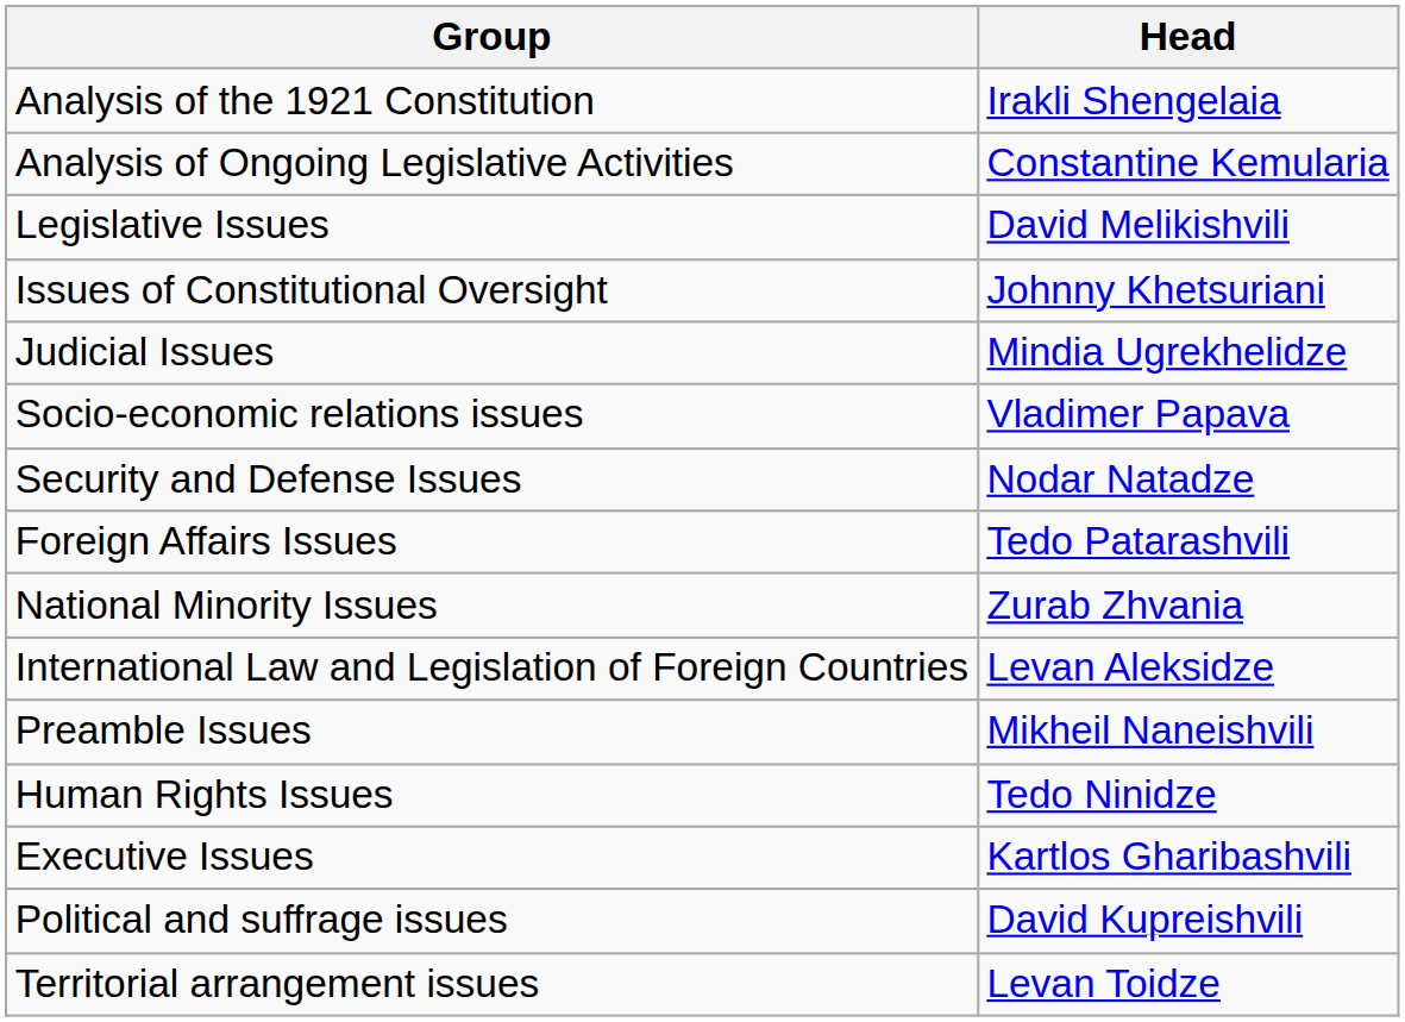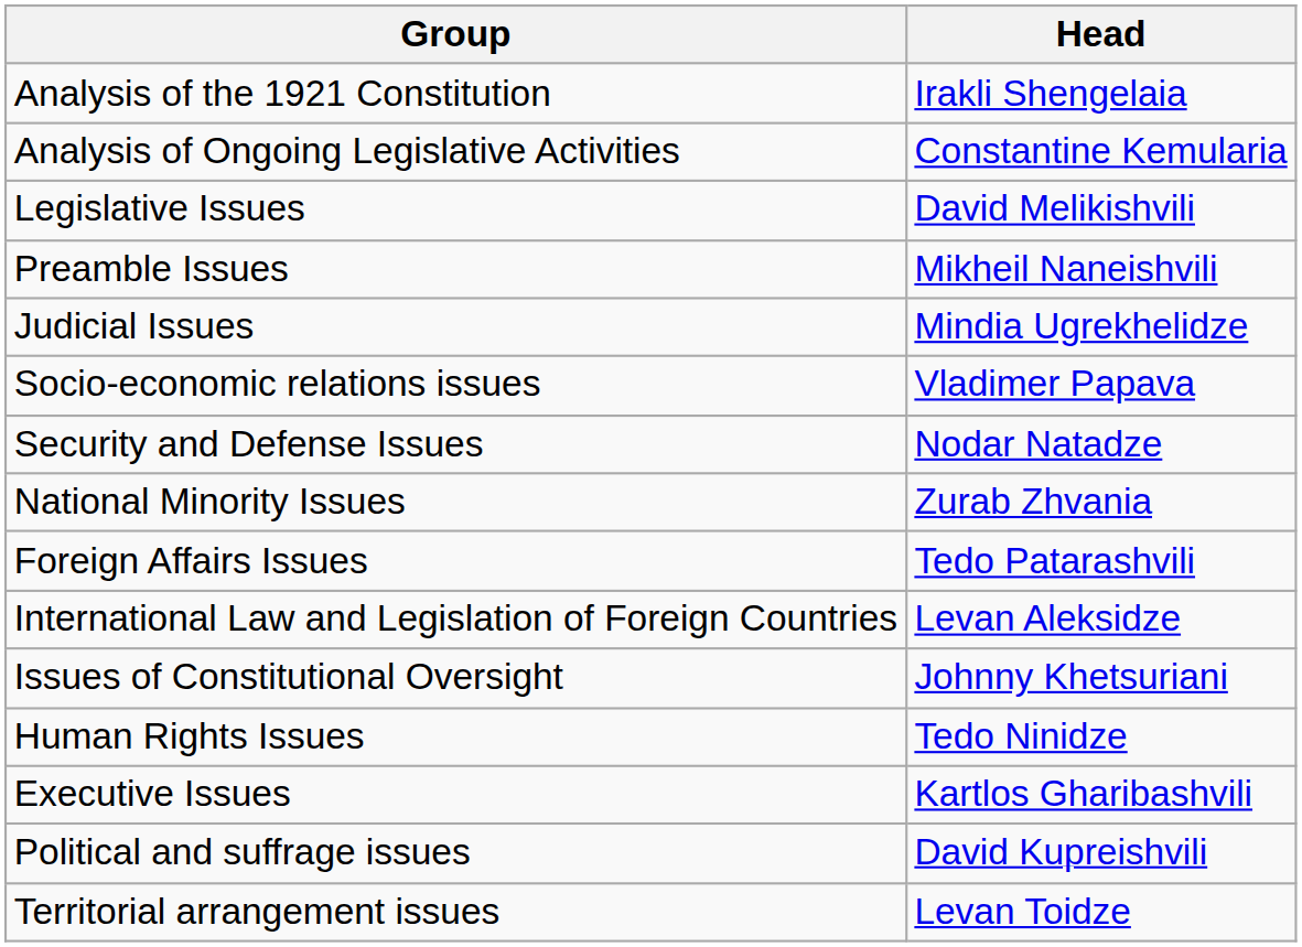 <table class="wikitable sortable mw-collapsible">
 <tr>
 <th>Group</th>
 <th>Head</th>
 </tr>
 <tr>
 <td>Analysis of the 1921 Constitution</td>
 <td><a href='#'>Irakli Shengelaia</a></td>
 </tr>
 <tr>
 <td>Analysis of Ongoing Legislative Activities</td>
 <td><a href='#'>Constantine Kemularia</a></td>
 </tr>
 <tr>
 <td>Legislative Issues</td>
 <td><a href='#'>David Melikishvili</a></td>
 </tr>
 <tr>
-<td>Issues of Constitutional Oversight</td>
-<td><a href='#'>Johnny Khetsuriani</a></td>
+<td>Preamble Issues</td>
+<td><a href='#'>Mikheil Naneishvili</a></td>
 </tr>
 <tr>
 <td>Judicial Issues</td>
 <td><a href='#'>Mindia Ugrekhelidze</a></td>
 </tr>
 <tr>
 <td>Socio-economic relations issues</td>
 <td><a href='#'>Vladimer Papava</a></td>
 </tr>
 <tr>
 <td>Security and Defense Issues</td>
 <td><a href='#'>Nodar Natadze</a></td>
 </tr>
 <tr>
+<td>National Minority Issues</td>
+<td><a href='#'>Zurab Zhvania</a></td>
+</tr>
+<tr>
 <td>Foreign Affairs Issues</td>
 <td><a href='#'>Tedo Patarashvili</a></td>
-</tr>
-<tr>
-<td>National Minority Issues</td>
-<td><a href='#'>Zurab Zhvania</a></td>
 </tr>
 <tr>
 <td>International Law and Legislation of Foreign Countries</td>
 <td><a href='#'>Levan Aleksidze</a></td>
 </tr>
 <tr>
-<td>Preamble Issues</td>
-<td><a href='#'>Mikheil Naneishvili</a></td>
+<td>Issues of Constitutional Oversight</td>
+<td><a href='#'>Johnny Khetsuriani</a></td>
 </tr>
 <tr>
 <td>Human Rights Issues</td>
 <td><a href='#'>Tedo Ninidze</a></td>
 </tr>
 <tr>
 <td>Executive Issues</td>
 <td><a href='#'>Kartlos Gharibashvili</a></td>
 </tr>
 <tr>
 <td>Political and suffrage issues</td>
 <td><a href='#'>David Kupreishvili</a></td>
 </tr>
 <tr>
 <td>Territorial arrangement issues</td>
 <td><a href='#'>Levan Toidze</a></td>
 </tr>
 </table>
